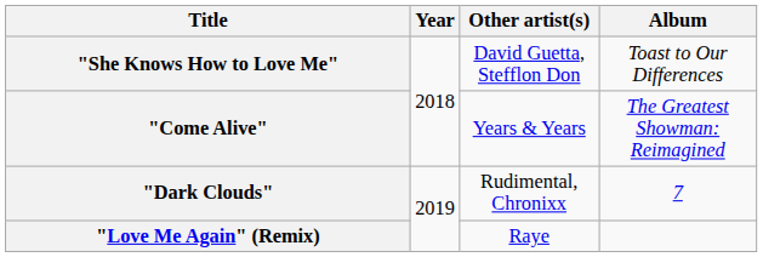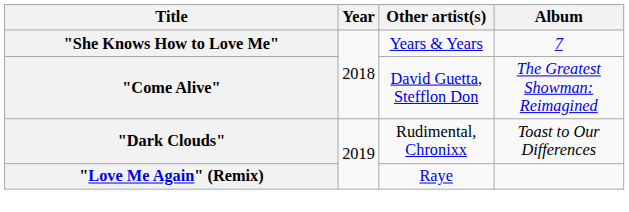 <table class="wikitable plainrowheaders" style="text-align:center;">
 <tr>
 <th scope="col" style="width:20em;">Title</th>
 <th scope="col" style="width:1em;">Year</th>
 <th scope="col">Other artist(s)</th>
 <th scope="col">Album</th>
 </tr>
 <tr>
 <th scope="row">"She Knows How to Love Me"</th>
 <td rowspan="2">2018</td>
-<td><a href='#'>David Guetta</a>, <a href='#'>Stefflon Don</a></td>
-<td><em>Toast to Our Differences</em></td>
+<td><a href='#'>Years & Years</a></td>
+<td><em><a href='#'>7</a></em></td>
 </tr>
 <tr>
 <th scope="row">"Come Alive"</th>
-<td><a href='#'>Years & Years</a></td>
+<td><a href='#'>David Guetta</a>, <a href='#'>Stefflon Don</a></td>
 <td><em><a href='#'>The Greatest Showman: Reimagined</a></em></td>
 </tr>
 <tr>
 <th scope="row">"Dark Clouds"</th>
 <td rowspan="2">2019</td>
 <td>Rudimental, <a href='#'>Chronixx</a></td>
-<td><em><a href='#'>7</a></em></td>
+<td><em>Toast to Our Differences</em></td>
 </tr>
 <tr>
 <th scope="row">"<a href='#'>Love Me Again</a>" (Remix)</th>
 <td><a href='#'>Raye</a></td>
 <td></td>
 </tr>
 </table>
